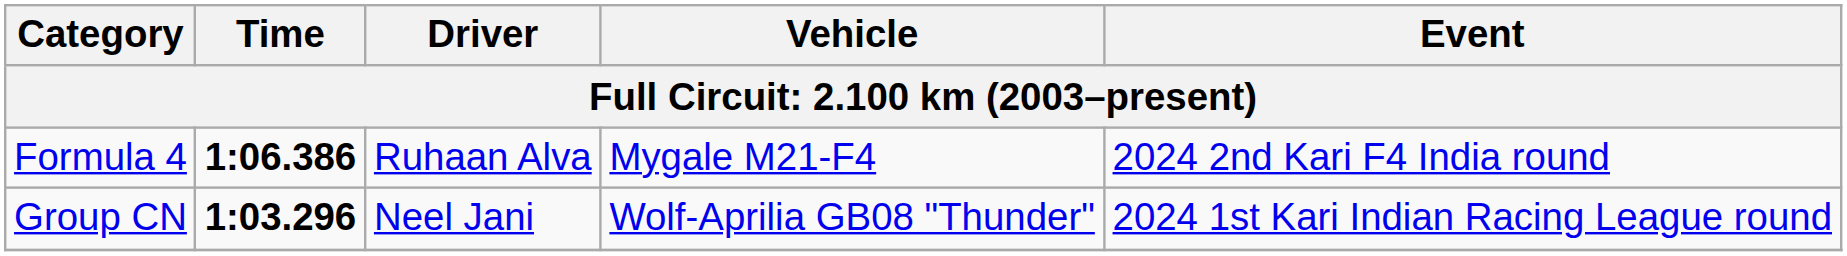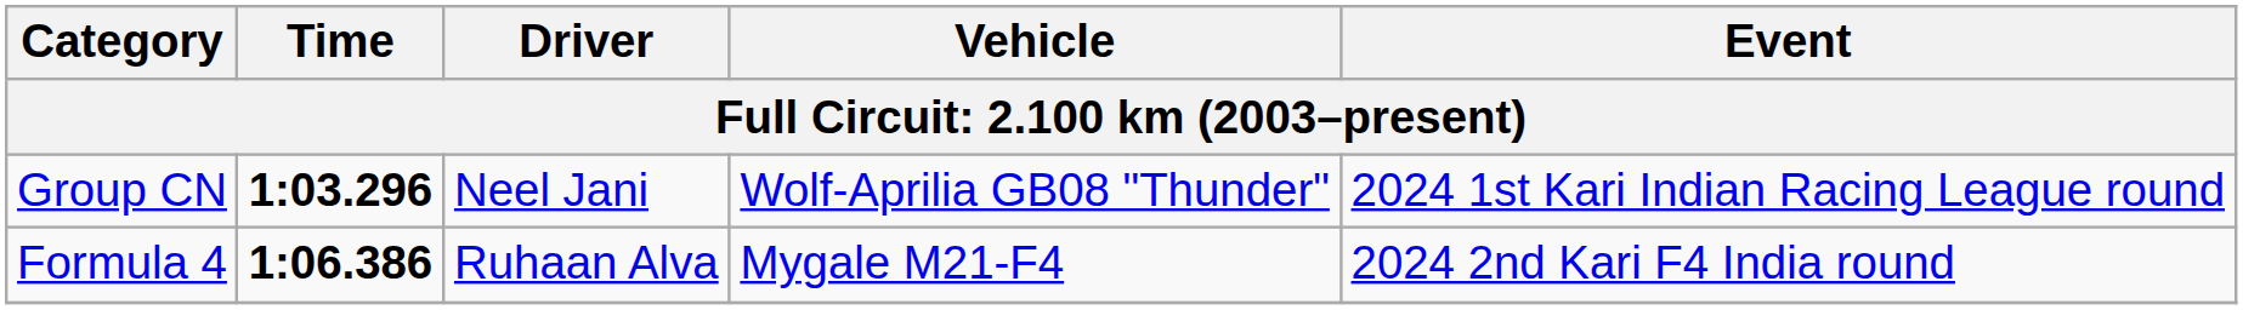 <table class="wikitable">
 <tr>
 <th>Category</th>
 <th>Time</th>
 <th>Driver</th>
 <th>Vehicle</th>
 <th>Event</th>
 </tr>
 <tr>
 <th colspan=5>Full Circuit: 2.100 km (2003–present)</th>
 </tr>
 <tr>
+<td><a href='#'>Group CN</a></td>
+<td><strong>1:03.296</strong></td>
+<td> <a href='#'>Neel Jani</a></td>
+<td><a href='#'>Wolf-Aprilia GB08 "Thunder"</a></td>
+<td><a href='#'>2024 1st Kari Indian Racing League round</a></td>
+</tr>
+<tr>
 <td><a href='#'>Formula 4</a></td>
 <td><strong>1:06.386</strong></td>
 <td> <a href='#'>Ruhaan Alva</a></td>
 <td><a href='#'>Mygale M21-F4</a></td>
 <td><a href='#'>2024 2nd Kari F4 India round</a></td>
 </tr>
 <tr>
-<td><a href='#'>Group CN</a></td>
-<td><strong>1:03.296</strong></td>
-<td> <a href='#'>Neel Jani</a></td>
-<td><a href='#'>Wolf-Aprilia GB08 "Thunder"</a></td>
-<td><a href='#'>2024 1st Kari Indian Racing League round</a></td>
-</tr>
-<tr>
 </tr>
 </table>
